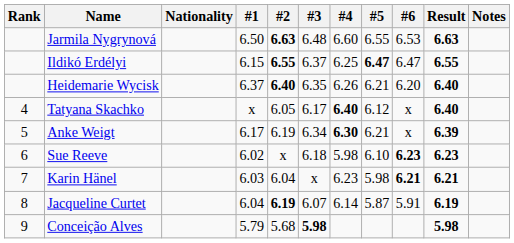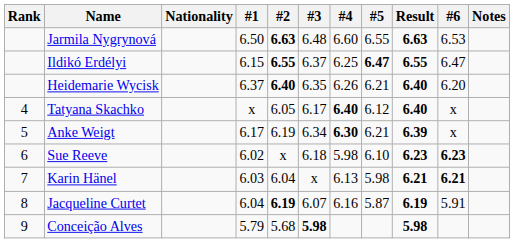 <table class="wikitable sortable" style="text-align:center;font-size:95%">
 <tr>
 <th>Rank</th>
 <th>Name</th>
 <th>Nationality</th>
 <th>#1</th>
 <th>#2</th>
 <th>#3</th>
 <th>#4</th>
 <th>#5</th>
+<th>Result</th>
 <th>#6</th>
-<th>Result</th>
 <th>Notes</th>
 </tr>
 <tr>
 <td></td>
 <td align="left"><a href='#'>Jarmila Nygrynová</a></td>
 <td align=left></td>
 <td>6.50</td>
 <td><strong>6.63</strong></td>
 <td>6.48</td>
 <td>6.60</td>
 <td>6.55</td>
+<td><strong>6.63</strong></td>
 <td>6.53</td>
-<td><strong>6.63</strong></td>
 <td></td>
 </tr>
 <tr>
 <td></td>
 <td align="left"><a href='#'>Ildikó Erdélyi</a></td>
 <td align=left></td>
 <td>6.15</td>
 <td><strong>6.55</strong></td>
 <td>6.37</td>
 <td>6.25</td>
 <td><strong>6.47</strong></td>
+<td><strong>6.55</strong></td>
 <td>6.47</td>
-<td><strong>6.55</strong></td>
 <td></td>
 </tr>
 <tr>
 <td></td>
 <td align="left"><a href='#'>Heidemarie Wycisk</a></td>
 <td align=left></td>
 <td>6.37</td>
 <td><strong>6.40</strong></td>
 <td>6.35</td>
 <td>6.26</td>
 <td>6.21</td>
+<td><strong>6.40</strong></td>
 <td>6.20</td>
-<td><strong>6.40</strong></td>
 <td></td>
 </tr>
 <tr>
 <td>4</td>
 <td align="left"><a href='#'>Tatyana Skachko</a></td>
 <td align=left></td>
 <td>x</td>
 <td>6.05</td>
 <td>6.17</td>
 <td><strong>6.40</strong></td>
 <td>6.12</td>
+<td><strong>6.40</strong></td>
 <td>x</td>
-<td><strong>6.40</strong></td>
 <td></td>
 </tr>
 <tr>
 <td>5</td>
 <td align="left"><a href='#'>Anke Weigt</a></td>
 <td align=left></td>
 <td>6.17</td>
 <td>6.19</td>
 <td>6.34</td>
 <td><strong>6.30</strong></td>
 <td>6.21</td>
+<td><strong>6.39</strong></td>
 <td>x</td>
-<td><strong>6.39</strong></td>
 <td></td>
 </tr>
 <tr>
 <td>6</td>
 <td align="left"><a href='#'>Sue Reeve</a></td>
 <td align=left></td>
 <td>6.02</td>
 <td>x</td>
 <td>6.18</td>
 <td>5.98</td>
 <td>6.10</td>
 <td><strong>6.23</strong></td>
 <td><strong>6.23</strong></td>
 <td></td>
 </tr>
 <tr>
 <td>7</td>
 <td align="left"><a href='#'>Karin Hänel</a></td>
 <td align=left></td>
 <td>6.03</td>
 <td>6.04</td>
 <td>x</td>
-<td>6.23</td>
+<td>6.13</td>
 <td>5.98</td>
 <td><strong>6.21</strong></td>
 <td><strong>6.21</strong></td>
 <td></td>
 </tr>
 <tr>
 <td>8</td>
 <td align="left"><a href='#'>Jacqueline Curtet</a></td>
 <td align=left></td>
 <td>6.04</td>
 <td><strong>6.19</strong></td>
 <td>6.07</td>
-<td>6.14</td>
+<td>6.16</td>
 <td>5.87</td>
+<td><strong>6.19</strong></td>
 <td>5.91</td>
-<td><strong>6.19</strong></td>
 <td></td>
 </tr>
 <tr>
 <td>9</td>
 <td align="left"><a href='#'>Conceição Alves</a></td>
 <td align=left></td>
 <td>5.79</td>
 <td>5.68</td>
 <td><strong>5.98</strong></td>
 <td></td>
 <td></td>
+<td><strong>5.98</strong></td>
 <td></td>
-<td><strong>5.98</strong></td>
 <td></td>
 </tr>
 </table>
